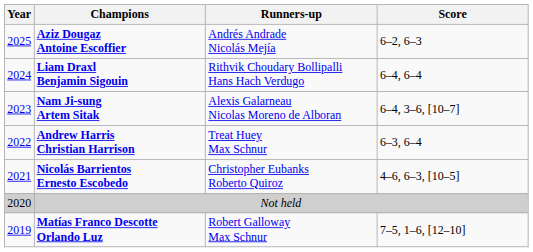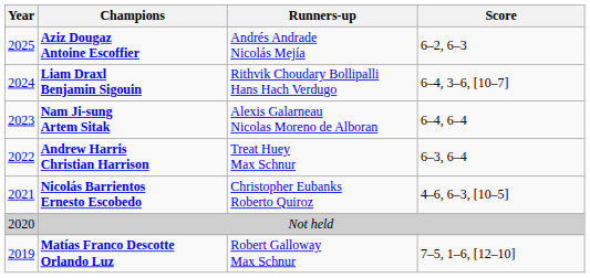 <table class="wikitable" style="font-size:90%">
 <tr>
 <th>Year</th>
 <th width="200">Champions</th>
 <th width="200">Runners-up</th>
 <th width="175">Score</th>
 </tr>
 <tr>
 <td><a href='#'>2025</a></td>
 <td> <strong><a href='#'>Aziz Dougaz</a></strong><br> <strong><a href='#'>Antoine Escoffier</a></strong></td>
 <td> <a href='#'>Andrés Andrade</a><br> <a href='#'>Nicolás Mejía</a></td>
 <td>6–2, 6–3</td>
 </tr>
 <tr>
 <td><a href='#'>2024</a></td>
 <td> <strong><a href='#'>Liam Draxl</a></strong><br> <strong><a href='#'>Benjamin Sigouin</a></strong></td>
 <td> <a href='#'>Rithvik Choudary Bollipalli</a><br> <a href='#'>Hans Hach Verdugo</a></td>
-<td>6–4, 6–4</td>
+<td>6–4, 3–6, [10–7]</td>
 </tr>
 <tr>
 <td><a href='#'>2023</a></td>
 <td> <strong><a href='#'>Nam Ji-sung</a></strong><br> <strong><a href='#'>Artem Sitak</a></strong></td>
 <td> <a href='#'>Alexis Galarneau</a><br> <a href='#'>Nicolas Moreno de Alboran</a></td>
-<td>6–4, 3–6, [10–7]</td>
+<td>6–4, 6–4</td>
 </tr>
 <tr>
 <td><a href='#'>2022</a></td>
 <td> <strong><a href='#'>Andrew Harris</a></strong><br> <strong><a href='#'>Christian Harrison</a></strong></td>
 <td> <a href='#'>Treat Huey</a><br> <a href='#'>Max Schnur</a></td>
 <td>6–3, 6–4</td>
 </tr>
 <tr>
 <td><a href='#'>2021</a></td>
 <td> <strong><a href='#'>Nicolás Barrientos</a></strong><br> <strong><a href='#'>Ernesto Escobedo</a></strong></td>
 <td> <a href='#'>Christopher Eubanks</a><br> <a href='#'>Roberto Quiroz</a></td>
 <td>4–6, 6–3, [10–5]</td>
 </tr>
 <tr>
 <td style="background:#cfcfcf">2020</td>
 <td colspan=3 align=center style="background:#cfcfcf"><em>Not held</em></td>
 </tr>
 <tr>
 <td><a href='#'>2019</a></td>
 <td> <strong><a href='#'>Matías Franco Descotte</a></strong><br> <strong><a href='#'>Orlando Luz</a></strong></td>
 <td> <a href='#'>Robert Galloway</a><br> <a href='#'>Max Schnur</a></td>
 <td>7–5, 1–6, [12–10]</td>
 </tr>
 </table>
